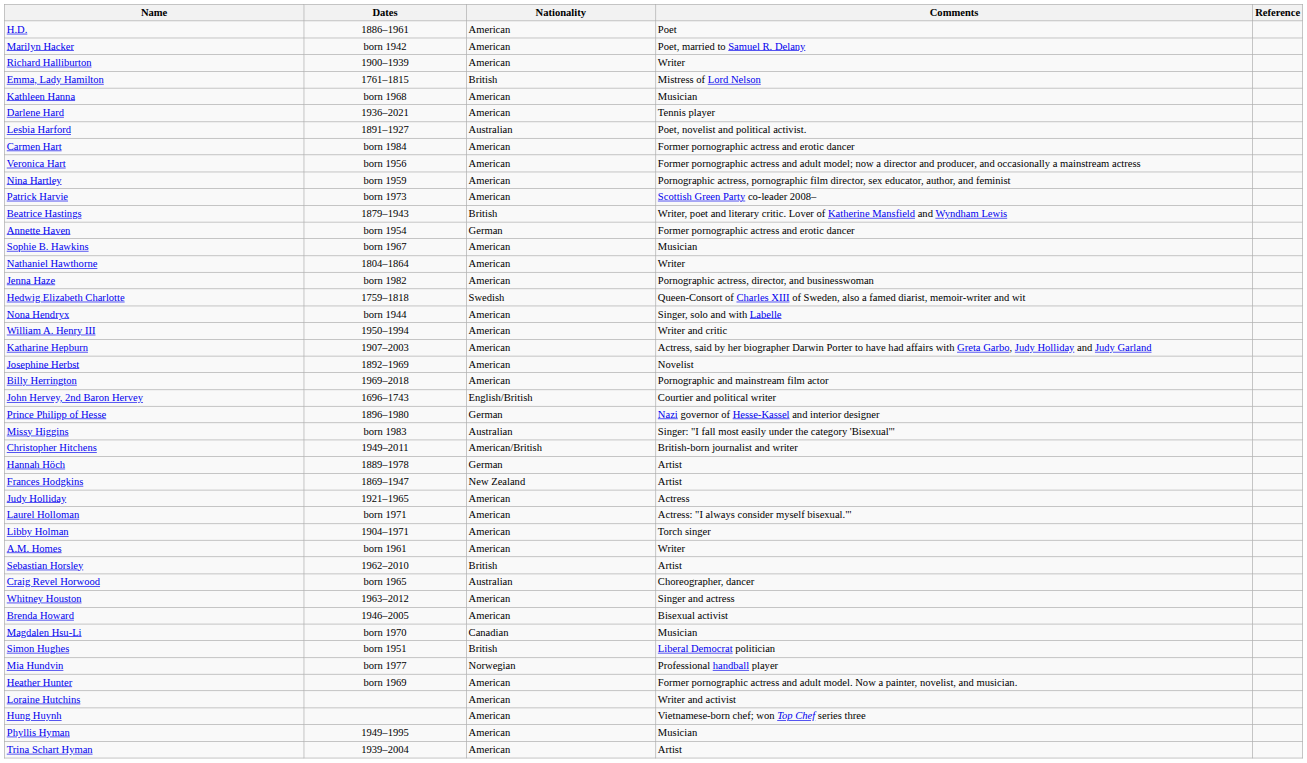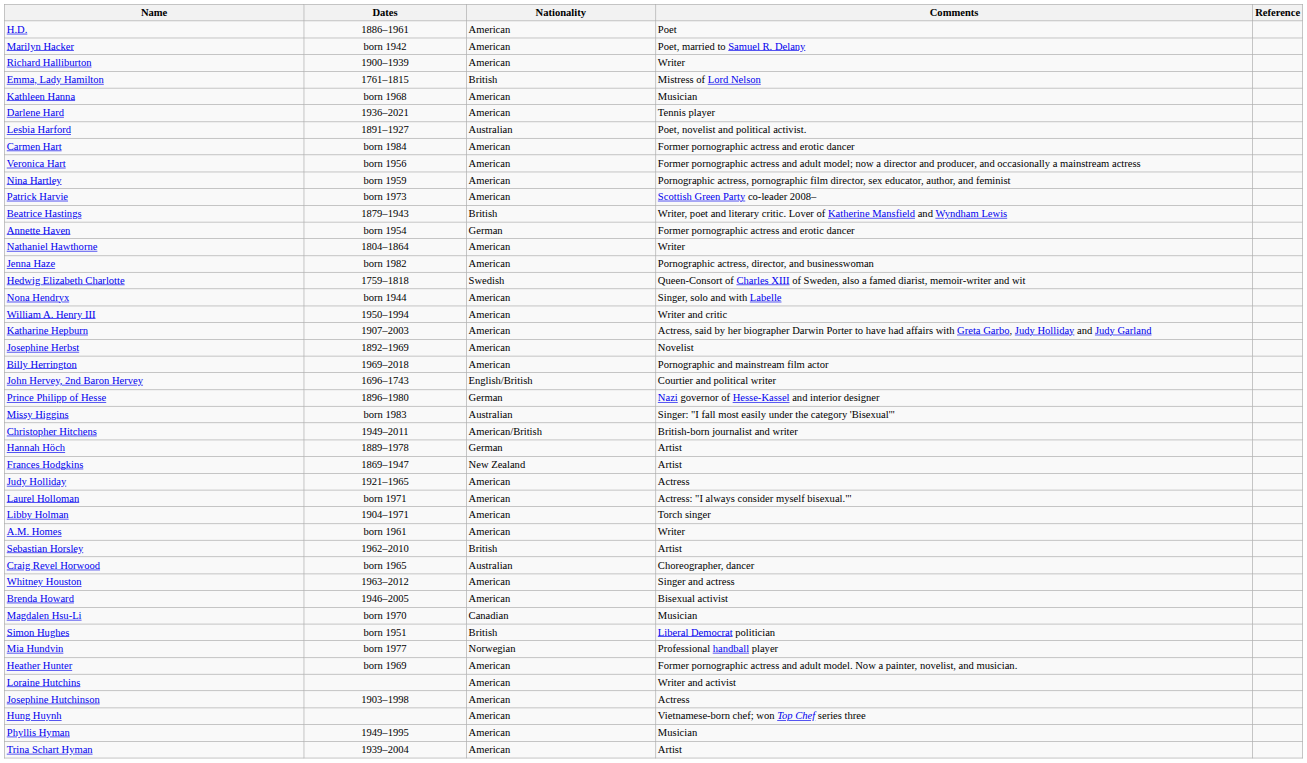 <table class="wikitable sortable plainrowheaders">
 <tr>
 <th style="width:24%;">Name</th>
 <th style="width:13%;">Dates</th>
 <th style="width:15%;">Nationality</th>
 <th style="width:50%;">Comments</th>
 <th style="width:3%;">Reference</th>
 </tr>
 <tr>
 <td><a href='#'>H.D.</a></td>
 <td align=center>1886–1961</td>
 <td>American</td>
 <td>Poet</td>
 <td></td>
 </tr>
 <tr>
 <td><a href='#'>Marilyn Hacker</a></td>
 <td align=center>born 1942</td>
 <td>American</td>
 <td>Poet, married to <a href='#'>Samuel R. Delany</a></td>
 <td></td>
 </tr>
 <tr>
 <td><a href='#'>Richard Halliburton</a></td>
 <td align=center>1900–1939</td>
 <td>American</td>
 <td>Writer</td>
 <td></td>
 </tr>
 <tr>
 <td><a href='#'>Emma, Lady Hamilton</a></td>
 <td align=center>1761–1815</td>
 <td>British</td>
 <td>Mistress of <a href='#'>Lord Nelson</a></td>
 <td></td>
 </tr>
 <tr>
 <td><a href='#'>Kathleen Hanna</a></td>
 <td align=center>born 1968</td>
 <td>American</td>
 <td>Musician</td>
 <td></td>
 </tr>
 <tr>
 <td><a href='#'>Darlene Hard</a></td>
 <td align=center>1936–2021</td>
 <td>American</td>
 <td>Tennis player</td>
 <td></td>
 </tr>
 <tr>
 <td><a href='#'>Lesbia Harford</a></td>
 <td align=center>1891–1927</td>
 <td>Australian</td>
 <td>Poet, novelist and political activist.</td>
 <td></td>
 </tr>
 <tr>
 <td><a href='#'>Carmen Hart</a></td>
 <td align=center>born 1984</td>
 <td>American</td>
 <td>Former pornographic actress and erotic dancer</td>
 <td></td>
 </tr>
 <tr>
 <td><a href='#'>Veronica Hart</a></td>
 <td align=center>born 1956</td>
 <td>American</td>
 <td>Former pornographic actress and adult model; now a director and producer, and occasionally a mainstream actress</td>
 <td></td>
 </tr>
 <tr>
 <td><a href='#'>Nina Hartley</a></td>
 <td align=center>born 1959</td>
 <td>American</td>
 <td>Pornographic actress, pornographic film director, sex educator, author, and feminist</td>
 <td></td>
 </tr>
 <tr>
 <td><a href='#'>Patrick Harvie</a></td>
 <td align=center>born 1973</td>
 <td>American</td>
 <td><a href='#'>Scottish Green Party</a> co-leader 2008–</td>
 <td></td>
 </tr>
 <tr>
 <td><a href='#'>Beatrice Hastings</a></td>
 <td align=center>1879–1943</td>
 <td>British</td>
 <td>Writer, poet and literary critic. Lover of <a href='#'>Katherine Mansfield</a> and <a href='#'>Wyndham Lewis</a></td>
 <td></td>
 </tr>
 <tr>
 <td><a href='#'>Annette Haven</a></td>
 <td align=center>born 1954</td>
 <td>German</td>
 <td>Former pornographic actress and erotic dancer</td>
-<td></td>
-</tr>
-<tr>
-<td><a href='#'>Sophie B. Hawkins</a></td>
-<td align=center>born 1967</td>
-<td>American</td>
-<td>Musician</td>
 <td></td>
 </tr>
 <tr>
 <td><a href='#'>Nathaniel Hawthorne</a></td>
 <td align=center>1804–1864</td>
 <td>American</td>
 <td>Writer</td>
 <td></td>
 </tr>
 <tr>
 <td><a href='#'>Jenna Haze</a></td>
 <td align=center>born 1982</td>
 <td>American</td>
 <td>Pornographic actress, director, and businesswoman</td>
 <td></td>
 </tr>
 <tr>
 <td><a href='#'>Hedwig Elizabeth Charlotte</a></td>
 <td align=center>1759–1818</td>
 <td>Swedish</td>
 <td>Queen-Consort of <a href='#'>Charles XIII</a> of Sweden, also a famed diarist, memoir-writer and wit</td>
 <td></td>
 </tr>
 <tr>
 <td><a href='#'>Nona Hendryx</a></td>
 <td align=center>born 1944</td>
 <td>American</td>
 <td>Singer, solo and with <a href='#'>Labelle</a></td>
 <td></td>
 </tr>
 <tr>
 <td><a href='#'>William A. Henry III</a></td>
 <td align=center>1950–1994</td>
 <td>American</td>
 <td>Writer and critic</td>
 <td></td>
 </tr>
 <tr>
 <td><a href='#'>Katharine Hepburn</a></td>
 <td align=center>1907–2003</td>
 <td>American</td>
 <td>Actress, said by her biographer Darwin Porter to have had affairs with <a href='#'>Greta Garbo</a>, <a href='#'>Judy Holliday</a> and <a href='#'>Judy Garland</a></td>
 <td></td>
 </tr>
 <tr>
 <td><a href='#'>Josephine Herbst</a></td>
 <td align=center>1892–1969</td>
 <td>American</td>
 <td>Novelist</td>
 <td></td>
 </tr>
 <tr>
 <td><a href='#'>Billy Herrington</a></td>
 <td align=center>1969–2018</td>
 <td>American</td>
 <td>Pornographic and mainstream film actor</td>
 <td></td>
 </tr>
 <tr>
 <td><a href='#'>John Hervey, 2nd Baron Hervey</a></td>
 <td align=center>1696–1743</td>
 <td>English/British</td>
 <td>Courtier and political writer</td>
 <td></td>
 </tr>
 <tr>
 <td><a href='#'>Prince Philipp of Hesse</a></td>
 <td align=center>1896–1980</td>
 <td>German</td>
 <td><a href='#'>Nazi</a> governor of <a href='#'>Hesse-Kassel</a> and interior designer</td>
 <td></td>
 </tr>
 <tr>
 <td><a href='#'>Missy Higgins</a></td>
 <td align=center>born 1983</td>
 <td>Australian</td>
 <td>Singer: "I fall most easily under the category 'Bisexual'"</td>
 <td></td>
 </tr>
 <tr>
 <td><a href='#'>Christopher Hitchens</a></td>
 <td align=center>1949–2011</td>
 <td>American/British</td>
 <td>British-born journalist and writer</td>
 <td></td>
 </tr>
 <tr>
 <td><a href='#'>Hannah Höch</a></td>
 <td align=center>1889–1978</td>
 <td>German</td>
 <td>Artist</td>
 <td></td>
 </tr>
 <tr>
 <td><a href='#'>Frances Hodgkins</a></td>
 <td align=center>1869–1947</td>
 <td>New Zealand</td>
 <td>Artist</td>
 <td></td>
 </tr>
 <tr>
 <td><a href='#'>Judy Holliday</a></td>
 <td align=center>1921–1965</td>
 <td>American</td>
 <td>Actress</td>
 <td></td>
 </tr>
 <tr>
 <td><a href='#'>Laurel Holloman</a></td>
 <td align=center>born 1971</td>
 <td>American</td>
 <td>Actress: "I always consider myself bisexual."'</td>
 <td></td>
 </tr>
 <tr>
 <td><a href='#'>Libby Holman</a></td>
 <td align=center>1904–1971</td>
 <td>American</td>
 <td>Torch singer</td>
 <td></td>
 </tr>
 <tr>
 <td><a href='#'>A.M. Homes</a></td>
 <td align=center>born 1961</td>
 <td>American</td>
 <td>Writer</td>
 <td></td>
 </tr>
 <tr>
 <td><a href='#'>Sebastian Horsley</a></td>
 <td align=center>1962–2010</td>
 <td>British</td>
 <td>Artist</td>
 <td></td>
 </tr>
 <tr>
 <td><a href='#'>Craig Revel Horwood</a></td>
 <td align=center>born 1965</td>
 <td>Australian</td>
 <td>Choreographer, dancer</td>
 <td></td>
 </tr>
 <tr>
 <td><a href='#'>Whitney Houston</a></td>
 <td align=center>1963–2012</td>
 <td>American</td>
 <td>Singer and actress</td>
 <td></td>
 </tr>
 <tr>
 <td><a href='#'>Brenda Howard</a></td>
 <td align=center>1946–2005</td>
 <td>American</td>
 <td>Bisexual activist</td>
 <td></td>
 </tr>
 <tr>
 <td><a href='#'>Magdalen Hsu-Li</a></td>
 <td align=center>born 1970</td>
 <td>Canadian</td>
 <td>Musician</td>
 <td></td>
 </tr>
 <tr>
 <td><a href='#'>Simon Hughes</a></td>
 <td align=center>born 1951</td>
 <td>British</td>
 <td><a href='#'>Liberal Democrat</a> politician</td>
 <td></td>
 </tr>
 <tr>
 <td><a href='#'>Mia Hundvin</a></td>
 <td align=center>born 1977</td>
 <td>Norwegian</td>
 <td>Professional <a href='#'>handball</a> player</td>
 <td></td>
 </tr>
 <tr>
 <td><a href='#'>Heather Hunter</a></td>
 <td align=center>born 1969</td>
 <td>American</td>
 <td>Former pornographic actress and adult model. Now a painter, novelist, and musician.</td>
 <td></td>
 </tr>
 <tr>
 <td><a href='#'>Loraine Hutchins</a></td>
 <td align=center></td>
 <td>American</td>
 <td>Writer and activist</td>
 <td></td>
 </tr>
 <tr>
+<td><a href='#'>Josephine Hutchinson</a></td>
+<td align=center>1903–1998</td>
+<td>American</td>
+<td>Actress</td>
+<td></td>
+</tr>
+<tr>
 <td><a href='#'>Hung Huynh</a></td>
 <td align=center></td>
 <td>American</td>
 <td>Vietnamese-born chef; won <em><a href='#'>Top Chef</a></em> series three</td>
 <td></td>
 </tr>
 <tr>
 <td><a href='#'>Phyllis Hyman</a></td>
 <td align=center>1949–1995</td>
 <td>American</td>
 <td>Musician</td>
 <td></td>
 </tr>
 <tr>
 <td><a href='#'>Trina Schart Hyman</a></td>
 <td align=center>1939–2004</td>
 <td>American</td>
 <td>Artist</td>
 <td></td>
 </tr>
 </table>
